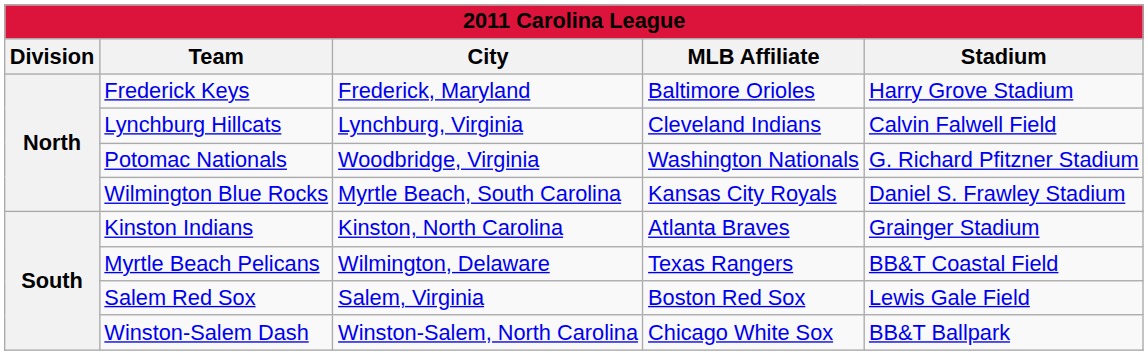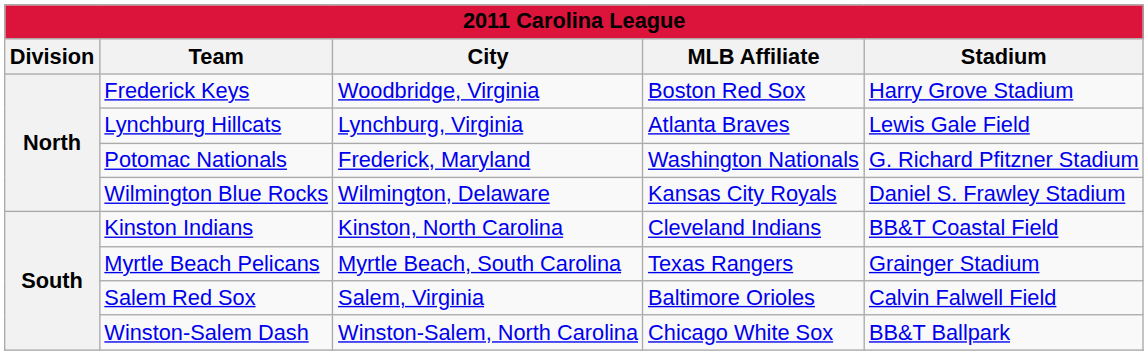 <table class="wikitable" style="width:auto">
 <tr>
 <td bgcolor="#DC143C" align="center" colspan="7"><strong><span>2011 Carolina League</span></strong></td>
 </tr>
 <tr>
 <th>Division</th>
 <th>Team</th>
 <th>City</th>
 <th>MLB Affiliate</th>
 <th>Stadium</th>
 </tr>
 <tr>
 <th rowspan="4">North</th>
 <td><a href='#'>Frederick Keys</a></td>
-<td><a href='#'>Frederick, Maryland</a></td>
-<td><a href='#'>Baltimore Orioles</a></td>
+<td><a href='#'>Woodbridge, Virginia</a></td>
+<td><a href='#'>Boston Red Sox</a></td>
 <td><a href='#'>Harry Grove Stadium</a></td>
 </tr>
 <tr>
 <td><a href='#'>Lynchburg Hillcats</a></td>
 <td><a href='#'>Lynchburg, Virginia</a></td>
-<td><a href='#'>Cleveland Indians</a></td>
-<td><a href='#'>Calvin Falwell Field</a></td>
+<td><a href='#'>Atlanta Braves</a></td>
+<td><a href='#'>Lewis Gale Field</a></td>
 </tr>
 <tr>
 <td><a href='#'>Potomac Nationals</a></td>
-<td><a href='#'>Woodbridge, Virginia</a></td>
+<td><a href='#'>Frederick, Maryland</a></td>
 <td><a href='#'>Washington Nationals</a></td>
 <td><a href='#'>G. Richard Pfitzner Stadium</a></td>
 </tr>
 <tr>
 <td><a href='#'>Wilmington Blue Rocks</a></td>
-<td><a href='#'>Myrtle Beach, South Carolina</a></td>
+<td><a href='#'>Wilmington, Delaware</a></td>
 <td><a href='#'>Kansas City Royals</a></td>
 <td><a href='#'>Daniel S. Frawley Stadium</a></td>
 </tr>
 <tr>
 <th rowspan="4">South</th>
 <td><a href='#'>Kinston Indians</a></td>
 <td><a href='#'>Kinston, North Carolina</a></td>
-<td><a href='#'>Atlanta Braves</a></td>
-<td><a href='#'>Grainger Stadium</a></td>
+<td><a href='#'>Cleveland Indians</a></td>
+<td><a href='#'>BB&T Coastal Field</a></td>
 </tr>
 <tr>
 <td><a href='#'>Myrtle Beach Pelicans</a></td>
-<td><a href='#'>Wilmington, Delaware</a></td>
+<td><a href='#'>Myrtle Beach, South Carolina</a></td>
 <td><a href='#'>Texas Rangers</a></td>
-<td><a href='#'>BB&T Coastal Field</a></td>
+<td><a href='#'>Grainger Stadium</a></td>
 </tr>
 <tr>
 <td><a href='#'>Salem Red Sox</a></td>
 <td><a href='#'>Salem, Virginia</a></td>
-<td><a href='#'>Boston Red Sox</a></td>
-<td><a href='#'>Lewis Gale Field</a></td>
+<td><a href='#'>Baltimore Orioles</a></td>
+<td><a href='#'>Calvin Falwell Field</a></td>
 </tr>
 <tr>
 <td><a href='#'>Winston-Salem Dash</a></td>
 <td><a href='#'>Winston-Salem, North Carolina</a></td>
 <td><a href='#'>Chicago White Sox</a></td>
 <td><a href='#'>BB&T Ballpark</a></td>
 </tr>
 </table>
